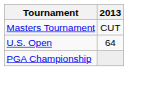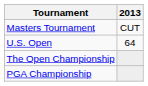 <table class="wikitable" style="font-size:95%;text-align:center;">
 <tr>
 <th>Tournament</th>
 <th>2013</th>
 </tr>
 <tr>
 <td align=left><a href='#'>Masters Tournament</a></td>
 <td>CUT</td>
 </tr>
 <tr>
 <td align=left><a href='#'>U.S. Open</a></td>
 <td>64</td>
 </tr>
 <tr>
+<td align=left><a href='#'>The Open Championship</a></td>
+<td style="background:#eeeeee;"></td>
+</tr>
+<tr>
 <td align=left><a href='#'>PGA Championship</a></td>
 <td style="background:#eeeeee;"></td>
 </tr>
 </table>
